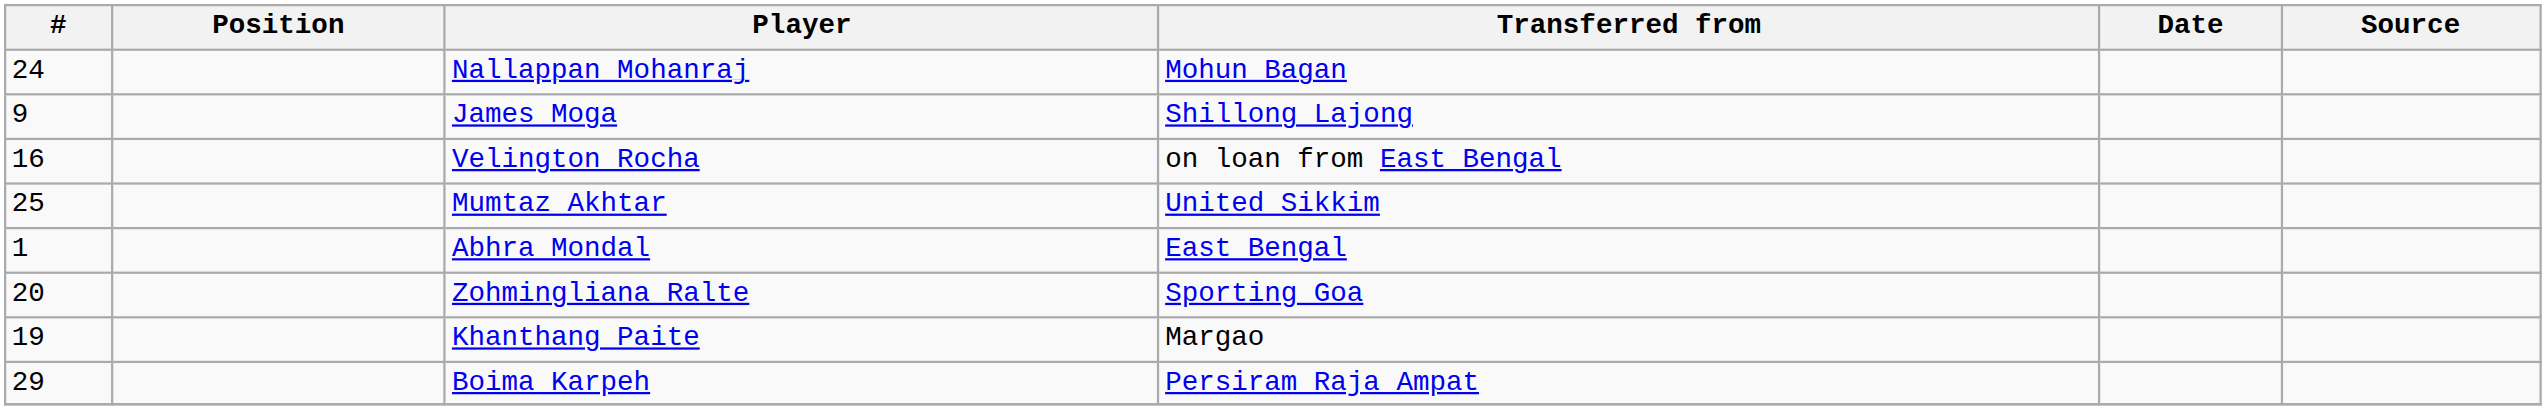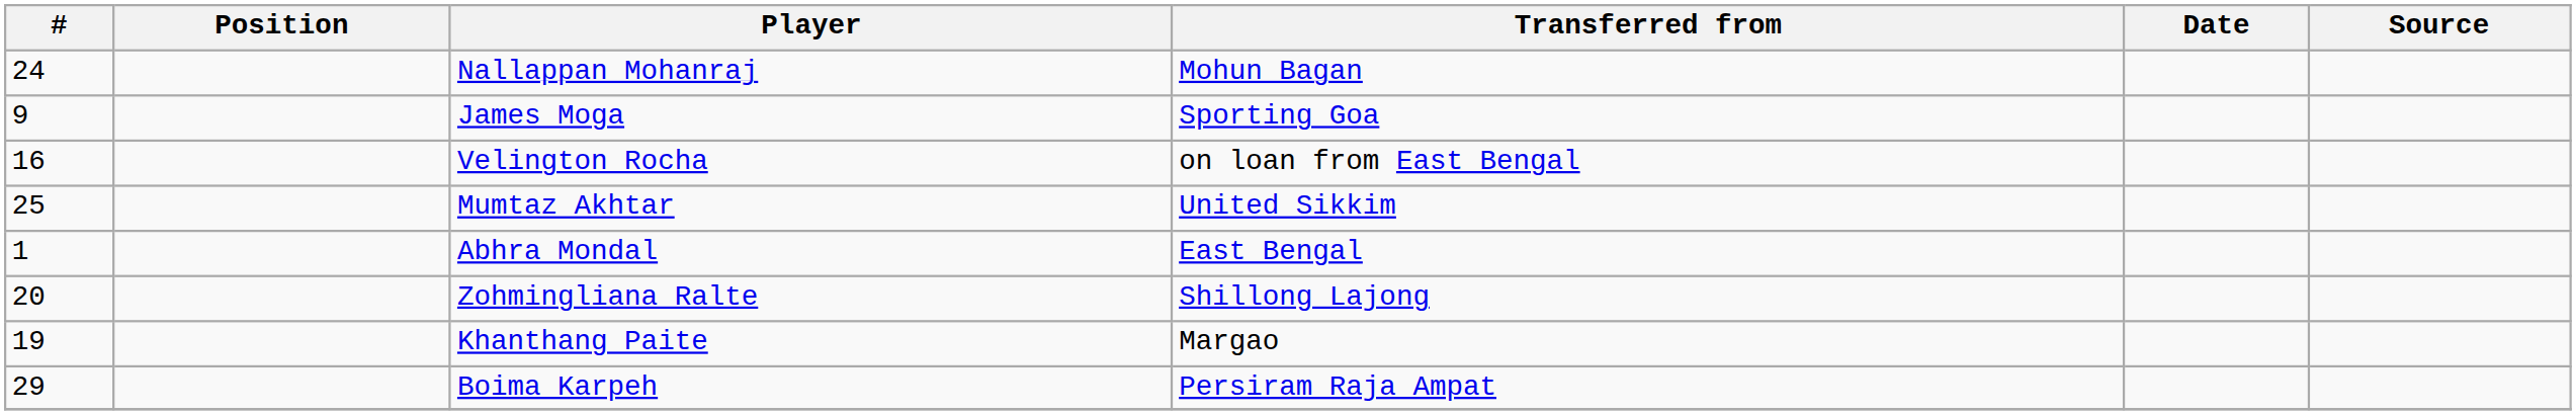 <table class="wikitable sortable" style="width:90%; text-align:center; font-size:95%; text-align:left;">
 <tr>
 <th><strong>#</strong></th>
 <th><strong>Position </strong></th>
 <th><strong>Player </strong></th>
 <th><strong>Transferred from</strong></th>
 <th><strong>Date</strong></th>
 <th><strong>Source</strong></th>
 </tr>
 <tr>
 <td>24</td>
 <td></td>
 <td> <a href='#'>Nallappan Mohanraj</a></td>
 <td> <a href='#'>Mohun Bagan</a></td>
 <td></td>
 <td></td>
 </tr>
 <tr>
 <td>9</td>
 <td></td>
 <td> <a href='#'>James Moga</a></td>
-<td> <a href='#'>Shillong Lajong</a></td>
+<td> <a href='#'>Sporting Goa</a></td>
 <td></td>
 <td></td>
 </tr>
 <tr>
 <td>16</td>
 <td></td>
 <td>  <a href='#'>Velington Rocha</a></td>
 <td>  on loan from <a href='#'>East Bengal</a></td>
 <td></td>
 <td></td>
 </tr>
 <tr>
 <td>25</td>
 <td></td>
 <td> <a href='#'>Mumtaz Akhtar</a></td>
 <td> <a href='#'>United Sikkim</a></td>
 <td></td>
 <td></td>
 </tr>
 <tr>
 <td>1</td>
 <td></td>
 <td> <a href='#'>Abhra Mondal</a></td>
 <td> <a href='#'>East Bengal</a></td>
 <td></td>
 <td></td>
 </tr>
 <tr>
 <td>20</td>
 <td></td>
 <td> <a href='#'>Zohmingliana Ralte</a></td>
-<td> <a href='#'>Sporting Goa</a></td>
+<td> <a href='#'>Shillong Lajong</a></td>
 <td></td>
 <td></td>
 </tr>
 <tr>
 <td>19</td>
 <td></td>
 <td> <a href='#'>Khanthang Paite</a></td>
 <td> Margao</td>
 <td></td>
 </tr>
 <tr>
 <td>29</td>
 <td></td>
 <td> <a href='#'>Boima Karpeh</a></td>
 <td> <a href='#'>Persiram Raja Ampat</a></td>
 <td></td>
 <td></td>
 </tr>
 <tr>
 </tr>
 </table>
